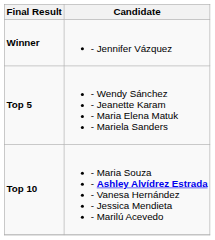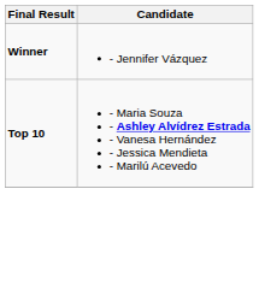 <table class="wikitable">
 <tr>
 <th>Final Result</th>
 <th>Candidate</th>
 </tr>
 <tr>
 <td><strong>Winner</strong></td>
 <td><br><ul><li><strong></strong> - Jennifer Vázquez</li></ul></td>
 </tr>
 <tr>
-<td><strong>Top 5</strong></td>
-<td><br><ul><li><strong></strong> - Wendy Sánchez</li><li><strong></strong> - Jeanette Karam</li><li><strong></strong> - Maria Elena Matuk</li><li><strong></strong> - Mariela Sanders</li></ul></td>
-</tr>
-<tr>
 <td><strong>Top 10</strong></td>
 <td><br><ul><li><strong></strong> - Maria Souza</li><li><strong></strong> - <strong><a href='#'>Ashley Alvídrez Estrada</a></strong></li><li><strong></strong> - Vanesa Hernández</li><li><strong></strong> - Jessica Mendieta</li><li><strong></strong> - Marilú Acevedo</li></ul></td>
 </tr>
 <tr>
 </tr>
 </table>
